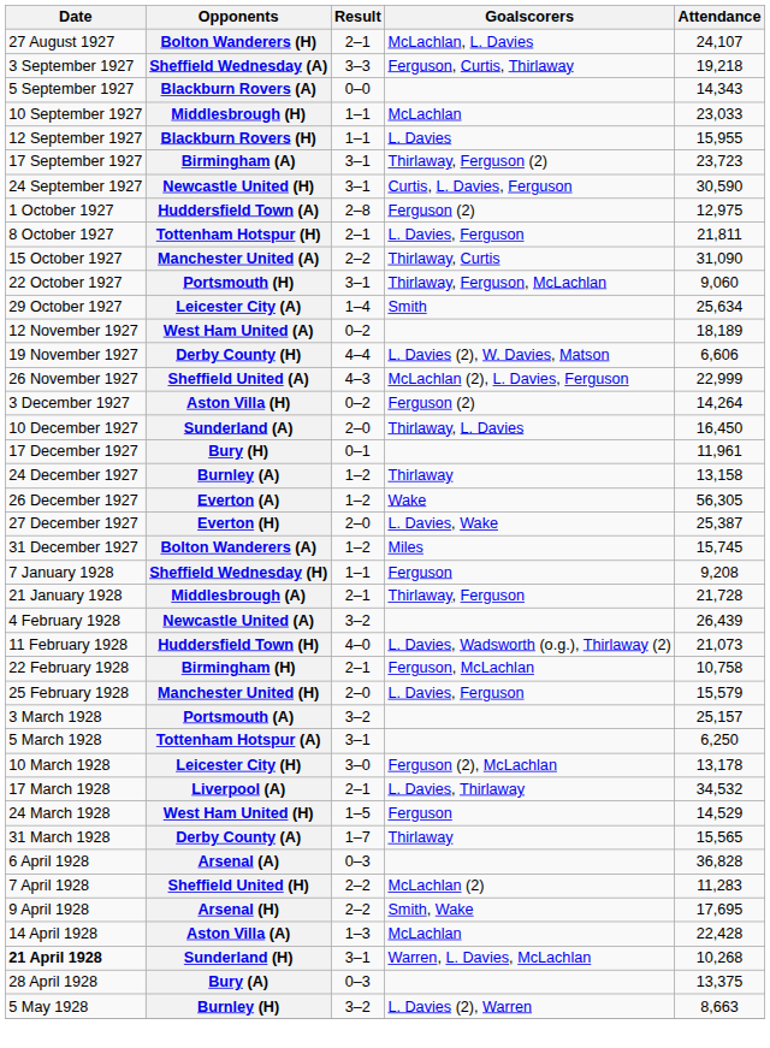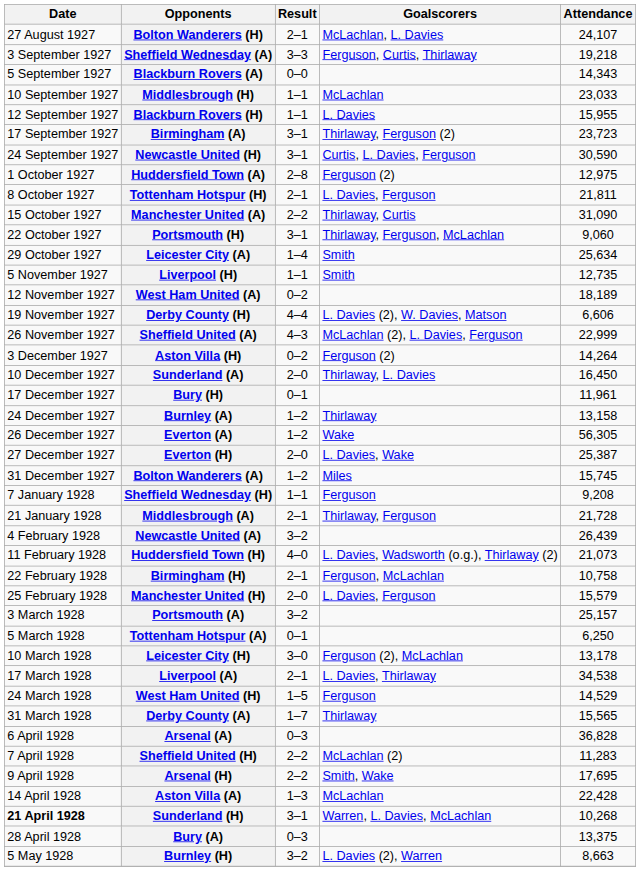 <table class="wikitable plainrowheaders sortable">
 <tr>
 <th scope=col>Date</th>
 <th scope=col>Opponents</th>
 <th scope=col>Result</th>
 <th scope=col class=unsortable>Goalscorers</th>
 <th scope=col>Attendance</th>
 </tr>
 <tr>
 <td>27 August 1927</td>
 <th scope=row><a href='#'>Bolton Wanderers</a> (H)</th>
 <td align=center>2–1</td>
 <td><a href='#'>McLachlan</a>, <a href='#'>L. Davies</a></td>
 <td align=center>24,107</td>
 </tr>
 <tr>
 <td>3 September 1927</td>
 <th scope=row><a href='#'>Sheffield Wednesday</a> (A)</th>
 <td align=center>3–3</td>
 <td><a href='#'>Ferguson</a>, <a href='#'>Curtis</a>, <a href='#'>Thirlaway</a></td>
 <td align=center>19,218</td>
 </tr>
 <tr>
 <td>5 September 1927</td>
 <th scope=row><a href='#'>Blackburn Rovers</a> (A)</th>
 <td align=center>0–0</td>
 <td></td>
 <td align=center>14,343</td>
 </tr>
 <tr>
 <td>10 September 1927</td>
 <th scope=row><a href='#'>Middlesbrough</a> (H)</th>
 <td align=center>1–1</td>
 <td><a href='#'>McLachlan</a></td>
 <td align=center>23,033</td>
 </tr>
 <tr>
 <td>12 September 1927</td>
 <th scope=row><a href='#'>Blackburn Rovers</a> (H)</th>
 <td align=center>1–1</td>
 <td><a href='#'>L. Davies</a></td>
 <td align=center>15,955</td>
 </tr>
 <tr>
 <td>17 September 1927</td>
 <th scope=row><a href='#'>Birmingham</a> (A)</th>
 <td align=center>3–1</td>
 <td><a href='#'>Thirlaway</a>, <a href='#'>Ferguson</a> (2)</td>
 <td align=center>23,723</td>
 </tr>
 <tr>
 <td>24 September 1927</td>
 <th scope=row><a href='#'>Newcastle United</a> (H)</th>
 <td align=center>3–1</td>
 <td><a href='#'>Curtis</a>, <a href='#'>L. Davies</a>, <a href='#'>Ferguson</a></td>
 <td align=center>30,590</td>
 </tr>
 <tr>
 <td>1 October 1927</td>
 <th scope=row><a href='#'>Huddersfield Town</a> (A)</th>
 <td align=center>2–8</td>
 <td><a href='#'>Ferguson</a> (2)</td>
 <td align=center>12,975</td>
 </tr>
 <tr>
 <td>8 October 1927</td>
 <th scope=row><a href='#'>Tottenham Hotspur</a> (H)</th>
 <td align=center>2–1</td>
 <td><a href='#'>L. Davies</a>, <a href='#'>Ferguson</a></td>
 <td align=center>21,811</td>
 </tr>
 <tr>
 <td>15 October 1927</td>
 <th scope=row><a href='#'>Manchester United</a> (A)</th>
 <td align=center>2–2</td>
 <td><a href='#'>Thirlaway</a>, <a href='#'>Curtis</a></td>
 <td align=center>31,090</td>
 </tr>
 <tr>
 <td>22 October 1927</td>
 <th scope=row><a href='#'>Portsmouth</a> (H)</th>
 <td align=center>3–1</td>
 <td><a href='#'>Thirlaway</a>, <a href='#'>Ferguson</a>, <a href='#'>McLachlan</a></td>
 <td align=center>9,060</td>
 </tr>
 <tr>
 <td>29 October 1927</td>
 <th scope=row><a href='#'>Leicester City</a> (A)</th>
 <td align=center>1–4</td>
 <td><a href='#'>Smith</a></td>
 <td align=center>25,634</td>
+</tr>
+<tr>
+<td>5 November 1927</td>
+<th scope=row><a href='#'>Liverpool</a> (H)</th>
+<td align=center>1–1</td>
+<td><a href='#'>Smith</a></td>
+<td align=center>12,735</td>
 </tr>
 <tr>
 <td>12 November 1927</td>
 <th scope=row><a href='#'>West Ham United</a> (A)</th>
 <td align=center>0–2</td>
 <td></td>
 <td align=center>18,189</td>
 </tr>
 <tr>
 <td>19 November 1927</td>
 <th scope=row><a href='#'>Derby County</a> (H)</th>
 <td align=center>4–4</td>
 <td><a href='#'>L. Davies</a> (2), <a href='#'>W. Davies</a>, <a href='#'>Matson</a></td>
 <td align=center>6,606</td>
 </tr>
 <tr>
 <td>26 November 1927</td>
 <th scope=row><a href='#'>Sheffield United</a> (A)</th>
 <td align=center>4–3</td>
 <td><a href='#'>McLachlan</a> (2), <a href='#'>L. Davies</a>, <a href='#'>Ferguson</a></td>
 <td align=center>22,999</td>
 </tr>
 <tr>
 <td>3 December 1927</td>
 <th scope=row><a href='#'>Aston Villa</a> (H)</th>
 <td align=center>0–2</td>
 <td><a href='#'>Ferguson</a> (2)</td>
 <td align=center>14,264</td>
 </tr>
 <tr>
 <td>10 December 1927</td>
 <th scope=row><a href='#'>Sunderland</a> (A)</th>
 <td align=center>2–0</td>
 <td><a href='#'>Thirlaway</a>, <a href='#'>L. Davies</a></td>
 <td align=center>16,450</td>
 </tr>
 <tr>
 <td>17 December 1927</td>
 <th scope=row><a href='#'>Bury</a> (H)</th>
 <td align=center>0–1</td>
 <td></td>
 <td align=center>11,961</td>
 </tr>
 <tr>
 <td>24 December 1927</td>
 <th scope=row><a href='#'>Burnley</a> (A)</th>
 <td align=center>1–2</td>
 <td><a href='#'>Thirlaway</a></td>
 <td align=center>13,158</td>
 </tr>
 <tr>
 <td>26 December 1927</td>
 <th scope=row><a href='#'>Everton</a> (A)</th>
 <td align=center>1–2</td>
 <td><a href='#'>Wake</a></td>
 <td align=center>56,305</td>
 </tr>
 <tr>
 <td>27 December 1927</td>
 <th scope=row><a href='#'>Everton</a> (H)</th>
 <td align=center>2–0</td>
 <td><a href='#'>L. Davies</a>, <a href='#'>Wake</a></td>
 <td align=center>25,387</td>
 </tr>
 <tr>
 <td>31 December 1927</td>
 <th scope=row><a href='#'>Bolton Wanderers</a> (A)</th>
 <td align=center>1–2</td>
 <td><a href='#'>Miles</a></td>
 <td align=center>15,745</td>
 </tr>
 <tr>
 <td>7 January 1928</td>
 <th scope=row><a href='#'>Sheffield Wednesday</a> (H)</th>
 <td align=center>1–1</td>
 <td><a href='#'>Ferguson</a></td>
 <td align=center>9,208</td>
 </tr>
 <tr>
 <td>21 January 1928</td>
 <th scope=row><a href='#'>Middlesbrough</a> (A)</th>
 <td align=center>2–1</td>
 <td><a href='#'>Thirlaway</a>, <a href='#'>Ferguson</a></td>
 <td align=center>21,728</td>
 </tr>
 <tr>
 <td>4 February 1928</td>
 <th scope=row><a href='#'>Newcastle United</a> (A)</th>
 <td align=center>3–2</td>
 <td></td>
 <td align=center>26,439</td>
 </tr>
 <tr>
 <td>11 February 1928</td>
 <th scope=row><a href='#'>Huddersfield Town</a> (H)</th>
 <td align=center>4–0</td>
 <td><a href='#'>L. Davies</a>, <a href='#'>Wadsworth</a> (o.g.), <a href='#'>Thirlaway</a> (2)</td>
 <td align=center>21,073</td>
 </tr>
 <tr>
 <td>22 February 1928</td>
 <th scope=row><a href='#'>Birmingham</a> (H)</th>
 <td align=center>2–1</td>
 <td><a href='#'>Ferguson</a>, <a href='#'>McLachlan</a></td>
 <td align=center>10,758</td>
 </tr>
 <tr>
 <td>25 February 1928</td>
 <th scope=row><a href='#'>Manchester United</a> (H)</th>
 <td align=center>2–0</td>
 <td><a href='#'>L. Davies</a>, <a href='#'>Ferguson</a></td>
 <td align=center>15,579</td>
 </tr>
 <tr>
 <td>3 March 1928</td>
 <th scope=row><a href='#'>Portsmouth</a> (A)</th>
 <td align=center>3–2</td>
 <td></td>
 <td align=center>25,157</td>
 </tr>
 <tr>
 <td>5 March 1928</td>
 <th scope=row><a href='#'>Tottenham Hotspur</a> (A)</th>
-<td align=center>3–1</td>
+<td align=center>0–1</td>
 <td></td>
 <td align=center>6,250</td>
 </tr>
 <tr>
 <td>10 March 1928</td>
 <th scope=row><a href='#'>Leicester City</a> (H)</th>
 <td align=center>3–0</td>
 <td><a href='#'>Ferguson</a> (2), <a href='#'>McLachlan</a></td>
 <td align=center>13,178</td>
 </tr>
 <tr>
 <td>17 March 1928</td>
 <th scope=row><a href='#'>Liverpool</a> (A)</th>
 <td align=center>2–1</td>
 <td><a href='#'>L. Davies</a>, <a href='#'>Thirlaway</a></td>
-<td align=center>34,532</td>
+<td align=center>34,538</td>
 </tr>
 <tr>
 <td>24 March 1928</td>
 <th scope=row><a href='#'>West Ham United</a> (H)</th>
 <td align=center>1–5</td>
 <td><a href='#'>Ferguson</a></td>
 <td align=center>14,529</td>
 </tr>
 <tr>
 <td>31 March 1928</td>
 <th scope=row><a href='#'>Derby County</a> (A)</th>
 <td align=center>1–7</td>
 <td><a href='#'>Thirlaway</a></td>
 <td align=center>15,565</td>
 </tr>
 <tr>
 <td>6 April 1928</td>
 <th scope=row><a href='#'>Arsenal</a> (A)</th>
 <td align=center>0–3</td>
 <td></td>
 <td align=center>36,828</td>
 </tr>
 <tr>
 <td>7 April 1928</td>
 <th scope=row><a href='#'>Sheffield United</a> (H)</th>
 <td align=center>2–2</td>
 <td><a href='#'>McLachlan</a> (2)</td>
 <td align=center>11,283</td>
 </tr>
 <tr>
 <td>9 April 1928</td>
 <th scope=row><a href='#'>Arsenal</a> (H)</th>
 <td align=center>2–2</td>
 <td><a href='#'>Smith</a>, <a href='#'>Wake</a></td>
 <td align=center>17,695</td>
 </tr>
 <tr>
 <td>14 April 1928</td>
 <th scope=row><a href='#'>Aston Villa</a> (A)</th>
 <td align=center>1–3</td>
 <td><a href='#'>McLachlan</a></td>
 <td align=center>22,428</td>
 </tr>
 <tr>
 <td><strong>21 April 1928</strong></td>
 <th scope=row><a href='#'>Sunderland</a> (H)</th>
 <td align=center>3–1</td>
 <td><a href='#'>Warren</a>, <a href='#'>L. Davies</a>, <a href='#'>McLachlan</a></td>
 <td align=center>10,268</td>
 </tr>
 <tr>
 <td>28 April 1928</td>
 <th scope=row><a href='#'>Bury</a> (A)</th>
 <td align=center>0–3</td>
 <td></td>
 <td align=center>13,375</td>
 </tr>
 <tr>
 <td>5 May 1928</td>
 <th scope=row><a href='#'>Burnley</a> (H)</th>
 <td align=center>3–2</td>
 <td><a href='#'>L. Davies</a> (2), <a href='#'>Warren</a></td>
 <td align=center>8,663</td>
 </tr>
 <tr>
 </tr>
 </table>
